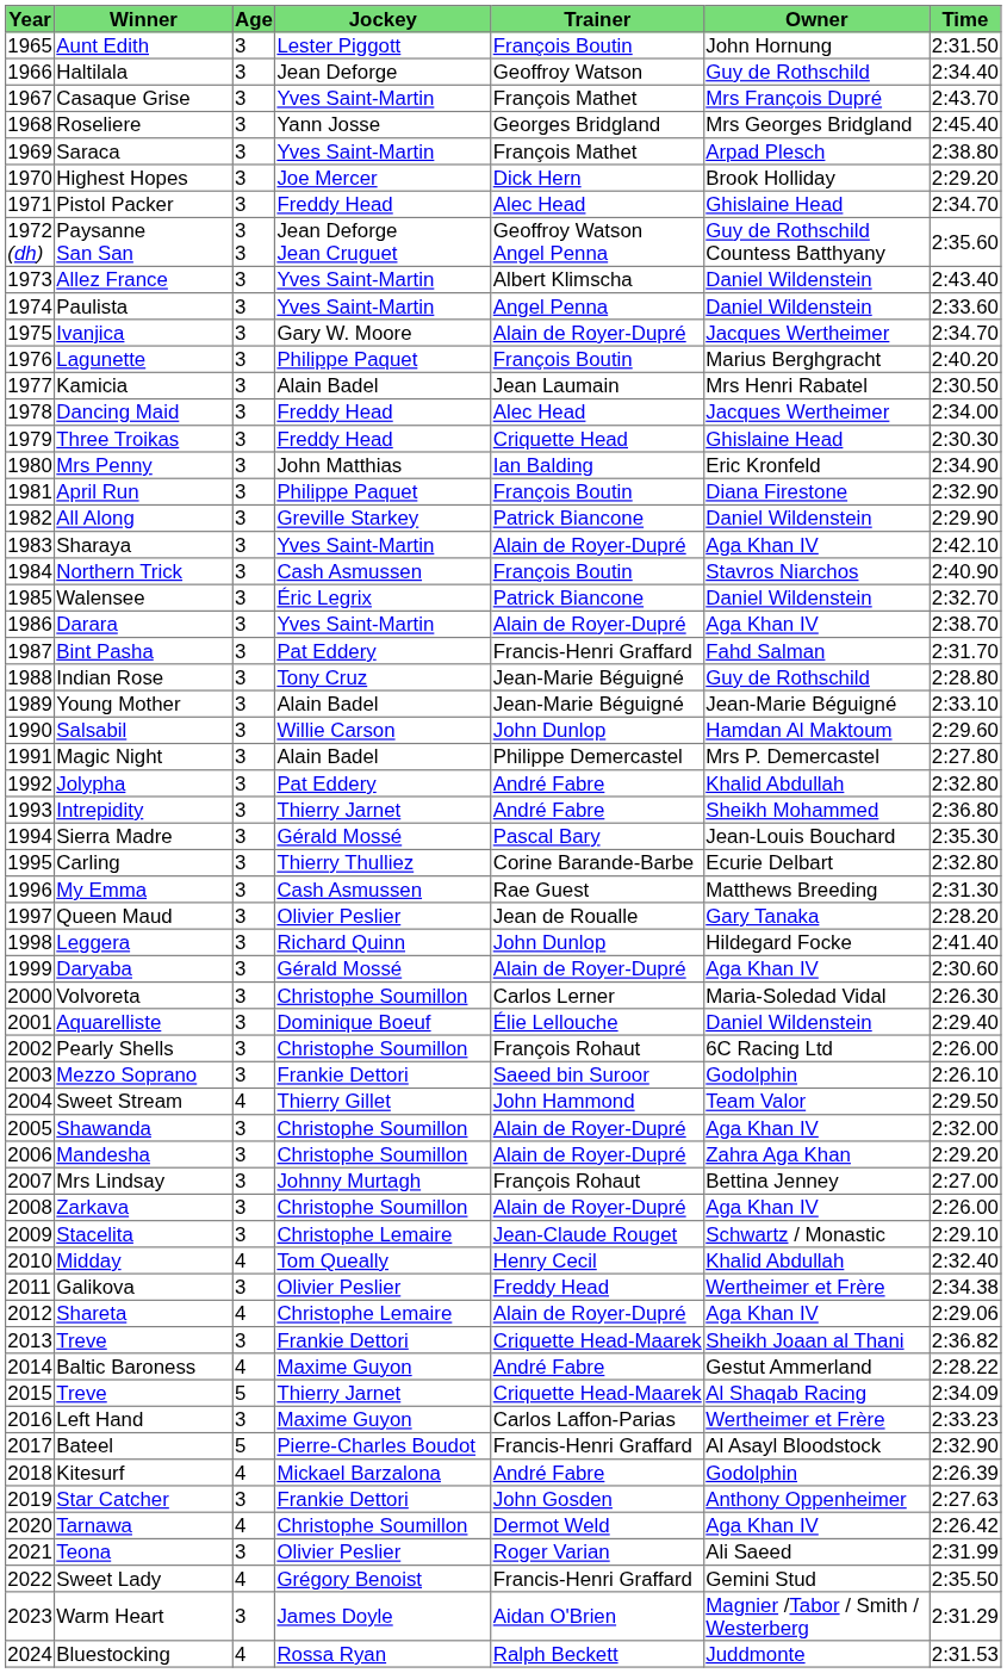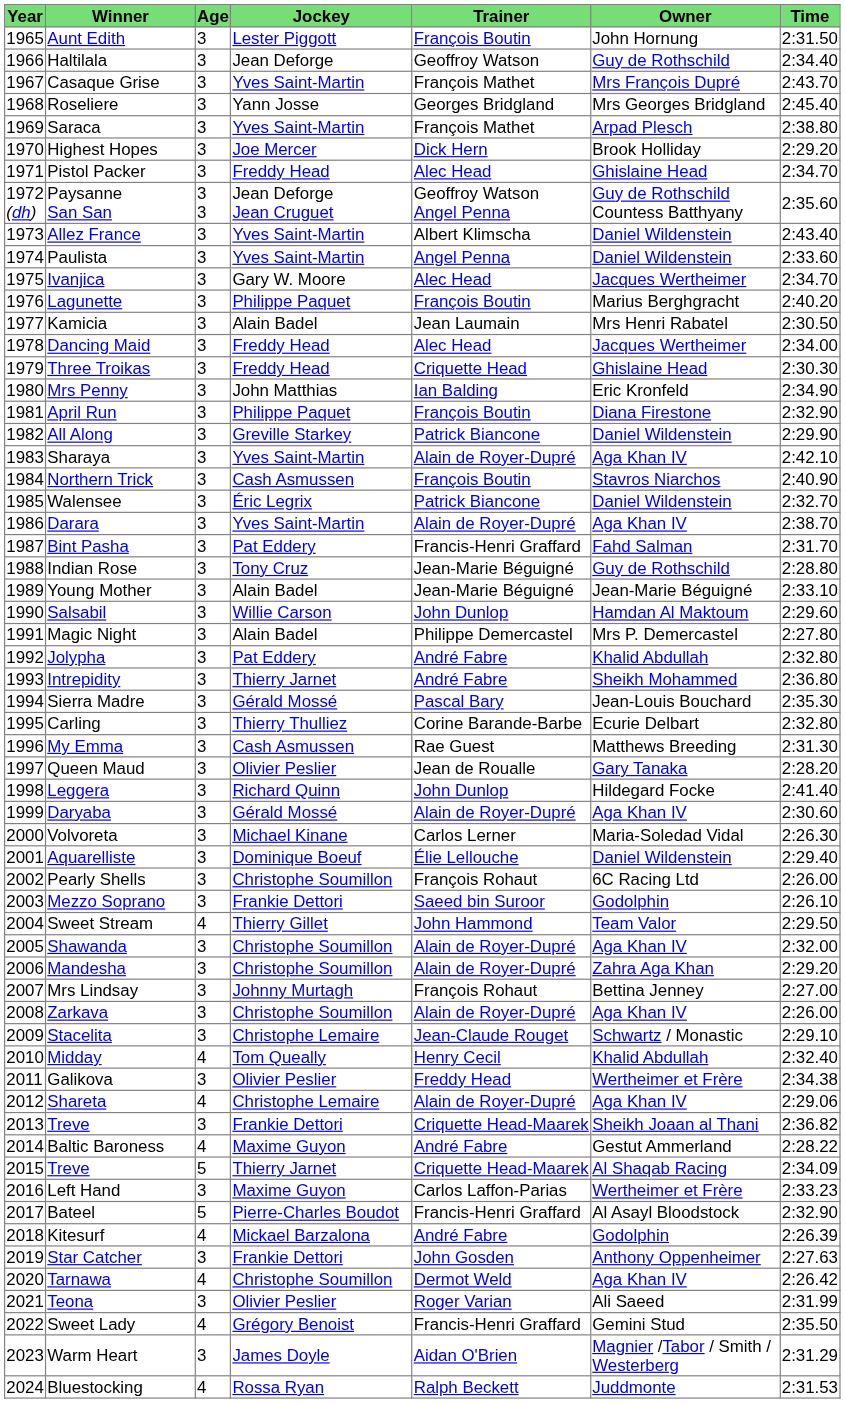 <table class = "sortable" | border="1" style="border-collapse: collapse; font-size:90%">
 <tr bgcolor="#77dd77" align="center">
 <th>Year</th>
 <th>Winner</th>
 <th>Age</th>
 <th>Jockey</th>
 <th>Trainer</th>
 <th>Owner</th>
 <th>Time</th>
 </tr>
 <tr>
 <td>1965</td>
 <td width=125px><a href='#'>Aunt Edith</a></td>
 <td>3</td>
 <td width=152px><a href='#'>Lester Piggott</a></td>
 <td><a href='#'>François Boutin</a></td>
 <td width=159px>John Hornung</td>
 <td>2:31.50</td>
 </tr>
 <tr>
 <td>1966</td>
 <td>Haltilala</td>
 <td>3</td>
 <td>Jean Deforge</td>
 <td>Geoffroy Watson</td>
 <td><a href='#'>Guy de Rothschild</a></td>
 <td>2:34.40</td>
 </tr>
 <tr>
 <td>1967</td>
 <td>Casaque Grise</td>
 <td>3</td>
 <td><a href='#'>Yves Saint-Martin</a></td>
 <td>François Mathet</td>
 <td><a href='#'>Mrs François Dupré</a></td>
 <td>2:43.70</td>
 </tr>
 <tr>
 <td>1968</td>
 <td>Roseliere</td>
 <td>3</td>
 <td>Yann Josse</td>
 <td>Georges Bridgland</td>
 <td>Mrs Georges Bridgland</td>
 <td>2:45.40</td>
 </tr>
 <tr>
 <td>1969</td>
 <td>Saraca</td>
 <td>3</td>
 <td><a href='#'>Yves Saint-Martin</a></td>
 <td>François Mathet</td>
 <td><a href='#'>Arpad Plesch</a></td>
 <td>2:38.80</td>
 </tr>
 <tr>
 <td>1970</td>
 <td>Highest Hopes</td>
 <td>3</td>
 <td><a href='#'>Joe Mercer</a></td>
 <td><a href='#'>Dick Hern</a></td>
 <td>Brook Holliday</td>
 <td>2:29.20</td>
 </tr>
 <tr>
 <td>1971</td>
 <td>Pistol Packer</td>
 <td>3</td>
 <td><a href='#'>Freddy Head</a></td>
 <td><a href='#'>Alec Head</a></td>
 <td><a href='#'>Ghislaine Head</a></td>
 <td>2:34.70</td>
 </tr>
 <tr>
 <td>1972<br><em>(<a href='#'>dh</a>)</em></td>
 <td>Paysanne<br><a href='#'>San San</a></td>
 <td>3<br>3</td>
 <td>Jean Deforge<br><a href='#'>Jean Cruguet</a></td>
 <td>Geoffroy Watson<br><a href='#'>Angel Penna</a></td>
 <td><a href='#'>Guy de Rothschild</a><br>Countess Batthyany</td>
 <td>2:35.60</td>
 </tr>
 <tr>
 <td>1973</td>
 <td><a href='#'>Allez France</a></td>
 <td>3</td>
 <td><a href='#'>Yves Saint-Martin</a></td>
 <td>Albert Klimscha</td>
 <td><a href='#'>Daniel Wildenstein</a></td>
 <td>2:43.40</td>
 </tr>
 <tr>
 <td>1974</td>
 <td>Paulista</td>
 <td>3</td>
 <td><a href='#'>Yves Saint-Martin</a></td>
 <td><a href='#'>Angel Penna</a></td>
 <td><a href='#'>Daniel Wildenstein</a></td>
 <td>2:33.60</td>
 </tr>
 <tr>
 <td>1975</td>
 <td><a href='#'>Ivanjica</a></td>
 <td>3</td>
 <td>Gary W. Moore</td>
-<td><a href='#'>Alain de Royer-Dupré</a></td>
+<td><a href='#'>Alec Head</a></td>
 <td><a href='#'>Jacques Wertheimer</a></td>
 <td>2:34.70</td>
 </tr>
 <tr>
 <td>1976</td>
 <td><a href='#'>Lagunette</a></td>
 <td>3</td>
 <td><a href='#'>Philippe Paquet</a></td>
 <td><a href='#'>François Boutin</a></td>
 <td>Marius Berghgracht</td>
 <td>2:40.20</td>
 </tr>
 <tr>
 <td>1977</td>
 <td>Kamicia</td>
 <td>3</td>
 <td>Alain Badel</td>
 <td>Jean Laumain</td>
 <td>Mrs Henri Rabatel</td>
 <td>2:30.50</td>
 </tr>
 <tr>
 <td>1978</td>
 <td><a href='#'>Dancing Maid</a></td>
 <td>3</td>
 <td><a href='#'>Freddy Head</a></td>
 <td><a href='#'>Alec Head</a></td>
 <td><a href='#'>Jacques Wertheimer</a></td>
 <td>2:34.00</td>
 </tr>
 <tr>
 <td>1979</td>
 <td><a href='#'>Three Troikas</a></td>
 <td>3</td>
 <td><a href='#'>Freddy Head</a></td>
 <td><a href='#'>Criquette Head</a></td>
 <td><a href='#'>Ghislaine Head</a></td>
 <td>2:30.30</td>
 </tr>
 <tr>
 <td>1980</td>
 <td><a href='#'>Mrs Penny</a></td>
 <td>3</td>
 <td>John Matthias</td>
 <td><a href='#'>Ian Balding</a></td>
 <td>Eric Kronfeld</td>
 <td>2:34.90</td>
 </tr>
 <tr>
 <td>1981</td>
 <td><a href='#'>April Run</a></td>
 <td>3</td>
 <td><a href='#'>Philippe Paquet</a></td>
 <td><a href='#'>François Boutin</a></td>
 <td><a href='#'>Diana Firestone</a></td>
 <td>2:32.90</td>
 </tr>
 <tr>
 <td>1982</td>
 <td><a href='#'>All Along</a></td>
 <td>3</td>
 <td><a href='#'>Greville Starkey</a></td>
 <td><a href='#'>Patrick Biancone</a></td>
 <td><a href='#'>Daniel Wildenstein</a></td>
 <td>2:29.90</td>
 </tr>
 <tr>
 <td>1983</td>
 <td>Sharaya</td>
 <td>3</td>
 <td><a href='#'>Yves Saint-Martin</a></td>
 <td><a href='#'>Alain de Royer-Dupré</a></td>
 <td><a href='#'>Aga Khan IV</a></td>
 <td>2:42.10</td>
 </tr>
 <tr>
 <td>1984</td>
 <td><a href='#'>Northern Trick</a></td>
 <td>3</td>
 <td><a href='#'>Cash Asmussen</a></td>
 <td><a href='#'>François Boutin</a></td>
 <td><a href='#'>Stavros Niarchos</a></td>
 <td>2:40.90</td>
 </tr>
 <tr>
 <td>1985</td>
 <td>Walensee</td>
 <td>3</td>
 <td><a href='#'>Éric Legrix</a></td>
 <td><a href='#'>Patrick Biancone</a></td>
 <td><a href='#'>Daniel Wildenstein</a></td>
 <td>2:32.70</td>
 </tr>
 <tr>
 <td>1986</td>
 <td><a href='#'>Darara</a></td>
 <td>3</td>
 <td><a href='#'>Yves Saint-Martin</a></td>
 <td><a href='#'>Alain de Royer-Dupré</a></td>
 <td><a href='#'>Aga Khan IV</a></td>
 <td>2:38.70</td>
 </tr>
 <tr>
 <td>1987</td>
 <td><a href='#'>Bint Pasha</a></td>
 <td>3</td>
 <td><a href='#'>Pat Eddery</a></td>
 <td>Francis-Henri Graffard</td>
 <td><a href='#'>Fahd Salman</a></td>
 <td>2:31.70</td>
 </tr>
 <tr>
 <td>1988</td>
 <td>Indian Rose</td>
 <td>3</td>
 <td><a href='#'>Tony Cruz</a></td>
 <td>Jean-Marie Béguigné</td>
 <td><a href='#'>Guy de Rothschild</a></td>
 <td>2:28.80</td>
 </tr>
 <tr>
 <td>1989</td>
 <td>Young Mother</td>
 <td>3</td>
 <td>Alain Badel</td>
 <td>Jean-Marie Béguigné</td>
 <td>Jean-Marie Béguigné</td>
 <td>2:33.10</td>
 </tr>
 <tr>
 <td>1990</td>
 <td><a href='#'>Salsabil</a></td>
 <td>3</td>
 <td><a href='#'>Willie Carson</a></td>
 <td><a href='#'>John Dunlop</a></td>
 <td><a href='#'>Hamdan Al Maktoum</a></td>
 <td>2:29.60</td>
 </tr>
 <tr>
 <td>1991</td>
 <td>Magic Night</td>
 <td>3</td>
 <td>Alain Badel</td>
 <td>Philippe Demercastel</td>
 <td>Mrs P. Demercastel</td>
 <td>2:27.80</td>
 </tr>
 <tr>
 <td>1992</td>
 <td><a href='#'>Jolypha</a></td>
 <td>3</td>
 <td><a href='#'>Pat Eddery</a></td>
 <td><a href='#'>André Fabre</a></td>
 <td><a href='#'>Khalid Abdullah</a></td>
 <td>2:32.80</td>
 </tr>
 <tr>
 <td>1993</td>
 <td><a href='#'>Intrepidity</a></td>
 <td>3</td>
 <td><a href='#'>Thierry Jarnet</a></td>
 <td><a href='#'>André Fabre</a></td>
 <td><a href='#'>Sheikh Mohammed</a></td>
 <td>2:36.80</td>
 </tr>
 <tr>
 <td>1994</td>
 <td>Sierra Madre</td>
 <td>3</td>
 <td><a href='#'>Gérald Mossé</a></td>
 <td><a href='#'>Pascal Bary</a></td>
 <td>Jean-Louis Bouchard</td>
 <td>2:35.30</td>
 </tr>
 <tr>
 <td>1995</td>
 <td>Carling</td>
 <td>3</td>
 <td><a href='#'>Thierry Thulliez</a></td>
 <td>Corine Barande-Barbe</td>
 <td>Ecurie Delbart</td>
 <td>2:32.80</td>
 </tr>
 <tr>
 <td>1996</td>
 <td><a href='#'>My Emma</a></td>
 <td>3</td>
 <td><a href='#'>Cash Asmussen</a></td>
 <td>Rae Guest</td>
 <td>Matthews Breeding</td>
 <td>2:31.30</td>
 </tr>
 <tr>
 <td>1997</td>
 <td>Queen Maud</td>
 <td>3</td>
 <td><a href='#'>Olivier Peslier</a></td>
 <td>Jean de Roualle</td>
 <td><a href='#'>Gary Tanaka</a></td>
 <td>2:28.20</td>
 </tr>
 <tr>
 <td>1998</td>
 <td><a href='#'>Leggera</a></td>
 <td>3</td>
 <td><a href='#'>Richard Quinn</a></td>
 <td><a href='#'>John Dunlop</a></td>
 <td>Hildegard Focke</td>
 <td>2:41.40</td>
 </tr>
 <tr>
 <td>1999</td>
 <td><a href='#'>Daryaba</a></td>
 <td>3</td>
 <td><a href='#'>Gérald Mossé</a></td>
 <td><a href='#'>Alain de Royer-Dupré</a></td>
 <td><a href='#'>Aga Khan IV</a></td>
 <td>2:30.60</td>
 </tr>
 <tr>
 <td>2000</td>
 <td>Volvoreta</td>
 <td>3</td>
-<td><a href='#'>Christophe Soumillon</a></td>
+<td><a href='#'>Michael Kinane</a></td>
 <td>Carlos Lerner</td>
 <td>Maria-Soledad Vidal</td>
 <td>2:26.30</td>
 </tr>
 <tr>
 <td>2001</td>
 <td><a href='#'>Aquarelliste</a></td>
 <td>3</td>
 <td><a href='#'>Dominique Boeuf</a></td>
 <td><a href='#'>Élie Lellouche</a></td>
 <td><a href='#'>Daniel Wildenstein</a></td>
 <td>2:29.40</td>
 </tr>
 <tr>
 <td>2002</td>
 <td>Pearly Shells</td>
 <td>3</td>
 <td><a href='#'>Christophe Soumillon</a></td>
 <td>François Rohaut</td>
 <td>6C Racing Ltd</td>
 <td>2:26.00</td>
 </tr>
 <tr>
 <td>2003</td>
 <td><a href='#'>Mezzo Soprano</a></td>
 <td>3</td>
 <td><a href='#'>Frankie Dettori</a></td>
 <td><a href='#'>Saeed bin Suroor</a></td>
 <td><a href='#'>Godolphin</a></td>
 <td>2:26.10</td>
 </tr>
 <tr>
 <td>2004</td>
 <td>Sweet Stream</td>
 <td>4</td>
 <td><a href='#'>Thierry Gillet</a></td>
 <td><a href='#'>John Hammond</a></td>
 <td><a href='#'>Team Valor</a></td>
 <td>2:29.50</td>
 </tr>
 <tr>
 <td>2005</td>
 <td><a href='#'>Shawanda</a></td>
 <td>3</td>
 <td><a href='#'>Christophe Soumillon</a></td>
 <td><a href='#'>Alain de Royer-Dupré</a></td>
 <td><a href='#'>Aga Khan IV</a></td>
 <td>2:32.00</td>
 </tr>
 <tr>
 <td>2006</td>
 <td><a href='#'>Mandesha</a></td>
 <td>3</td>
 <td><a href='#'>Christophe Soumillon</a></td>
 <td><a href='#'>Alain de Royer-Dupré</a></td>
 <td><a href='#'>Zahra Aga Khan</a></td>
 <td>2:29.20</td>
 </tr>
 <tr>
 <td>2007</td>
 <td>Mrs Lindsay</td>
 <td>3</td>
 <td><a href='#'>Johnny Murtagh</a></td>
 <td>François Rohaut</td>
 <td>Bettina Jenney</td>
 <td>2:27.00</td>
 </tr>
 <tr>
 <td>2008</td>
 <td><a href='#'>Zarkava</a></td>
 <td>3</td>
 <td><a href='#'>Christophe Soumillon</a></td>
 <td><a href='#'>Alain de Royer-Dupré</a></td>
 <td><a href='#'>Aga Khan IV</a></td>
 <td>2:26.00</td>
 </tr>
 <tr>
 <td>2009</td>
 <td><a href='#'>Stacelita</a> </td>
 <td>3</td>
 <td><a href='#'>Christophe Lemaire</a></td>
 <td><a href='#'>Jean-Claude Rouget</a></td>
 <td><a href='#'>Schwartz</a> / Monastic </td>
 <td>2:29.10</td>
 </tr>
 <tr>
 <td>2010</td>
 <td><a href='#'>Midday</a></td>
 <td>4</td>
 <td><a href='#'>Tom Queally</a></td>
 <td><a href='#'>Henry Cecil</a></td>
 <td><a href='#'>Khalid Abdullah</a></td>
 <td>2:32.40</td>
 </tr>
 <tr>
 <td>2011</td>
 <td>Galikova</td>
 <td>3</td>
 <td><a href='#'>Olivier Peslier</a></td>
 <td><a href='#'>Freddy Head</a></td>
 <td><a href='#'>Wertheimer et Frère</a></td>
 <td>2:34.38</td>
 </tr>
 <tr>
 <td>2012</td>
 <td><a href='#'>Shareta</a></td>
 <td>4</td>
 <td><a href='#'>Christophe Lemaire</a></td>
 <td><a href='#'>Alain de Royer-Dupré</a></td>
 <td><a href='#'>Aga Khan IV</a></td>
 <td>2:29.06</td>
 </tr>
 <tr>
 <td>2013</td>
 <td><a href='#'>Treve</a></td>
 <td>3</td>
 <td><a href='#'>Frankie Dettori</a></td>
 <td><a href='#'>Criquette Head-Maarek</a></td>
 <td><a href='#'>Sheikh Joaan al Thani</a></td>
 <td>2:36.82</td>
 </tr>
 <tr>
 <td>2014</td>
 <td>Baltic Baroness</td>
 <td>4</td>
 <td><a href='#'>Maxime Guyon</a></td>
 <td><a href='#'>André Fabre</a></td>
 <td>Gestut Ammerland</td>
 <td>2:28.22</td>
 </tr>
 <tr>
 <td>2015</td>
 <td><a href='#'>Treve</a></td>
 <td>5</td>
 <td><a href='#'>Thierry Jarnet</a></td>
 <td><a href='#'>Criquette Head-Maarek</a></td>
 <td><a href='#'>Al Shaqab Racing</a></td>
 <td>2:34.09</td>
 </tr>
 <tr>
 <td>2016</td>
 <td>Left Hand</td>
 <td>3</td>
 <td><a href='#'>Maxime Guyon</a></td>
 <td>Carlos Laffon-Parias</td>
 <td><a href='#'>Wertheimer et Frère</a></td>
 <td>2:33.23</td>
 </tr>
 <tr>
 <td>2017</td>
 <td>Bateel</td>
 <td>5</td>
 <td><a href='#'>Pierre-Charles Boudot</a></td>
 <td>Francis-Henri Graffard</td>
 <td>Al Asayl Bloodstock</td>
 <td>2:32.90</td>
 </tr>
 <tr>
 <td>2018</td>
 <td>Kitesurf</td>
 <td>4</td>
 <td><a href='#'>Mickael Barzalona</a></td>
 <td><a href='#'>André Fabre</a></td>
 <td><a href='#'>Godolphin</a></td>
 <td>2:26.39</td>
 </tr>
 <tr>
 <td>2019</td>
 <td><a href='#'>Star Catcher</a></td>
 <td>3</td>
 <td><a href='#'>Frankie Dettori</a></td>
 <td><a href='#'>John Gosden</a></td>
 <td><a href='#'>Anthony Oppenheimer</a></td>
 <td>2:27.63</td>
 </tr>
 <tr>
 <td>2020</td>
 <td><a href='#'>Tarnawa</a></td>
 <td>4</td>
 <td><a href='#'>Christophe Soumillon</a></td>
 <td><a href='#'>Dermot Weld</a></td>
 <td><a href='#'>Aga Khan IV</a></td>
 <td>2:26.42</td>
 </tr>
 <tr>
 <td>2021</td>
 <td><a href='#'>Teona</a></td>
 <td>3</td>
 <td><a href='#'>Olivier Peslier</a></td>
 <td><a href='#'>Roger Varian</a></td>
 <td>Ali Saeed</td>
 <td>2:31.99</td>
 </tr>
 <tr>
 <td>2022</td>
 <td>Sweet Lady</td>
 <td>4</td>
 <td><a href='#'>Grégory Benoist</a></td>
 <td>Francis-Henri Graffard</td>
 <td>Gemini Stud</td>
 <td>2:35.50</td>
 </tr>
 <tr>
 <td>2023</td>
 <td>Warm Heart</td>
 <td>3</td>
 <td><a href='#'>James Doyle</a></td>
 <td><a href='#'>Aidan O'Brien</a></td>
 <td><a href='#'>Magnier</a> /<a href='#'>Tabor</a> / Smith / <a href='#'>Westerberg</a></td>
 <td>2:31.29</td>
 </tr>
 <tr>
 <td>2024</td>
 <td>Bluestocking</td>
 <td>4</td>
 <td><a href='#'>Rossa Ryan</a></td>
 <td><a href='#'>Ralph Beckett</a></td>
 <td><a href='#'>Juddmonte</a></td>
 <td>2:31.53</td>
 </tr>
 </table>
